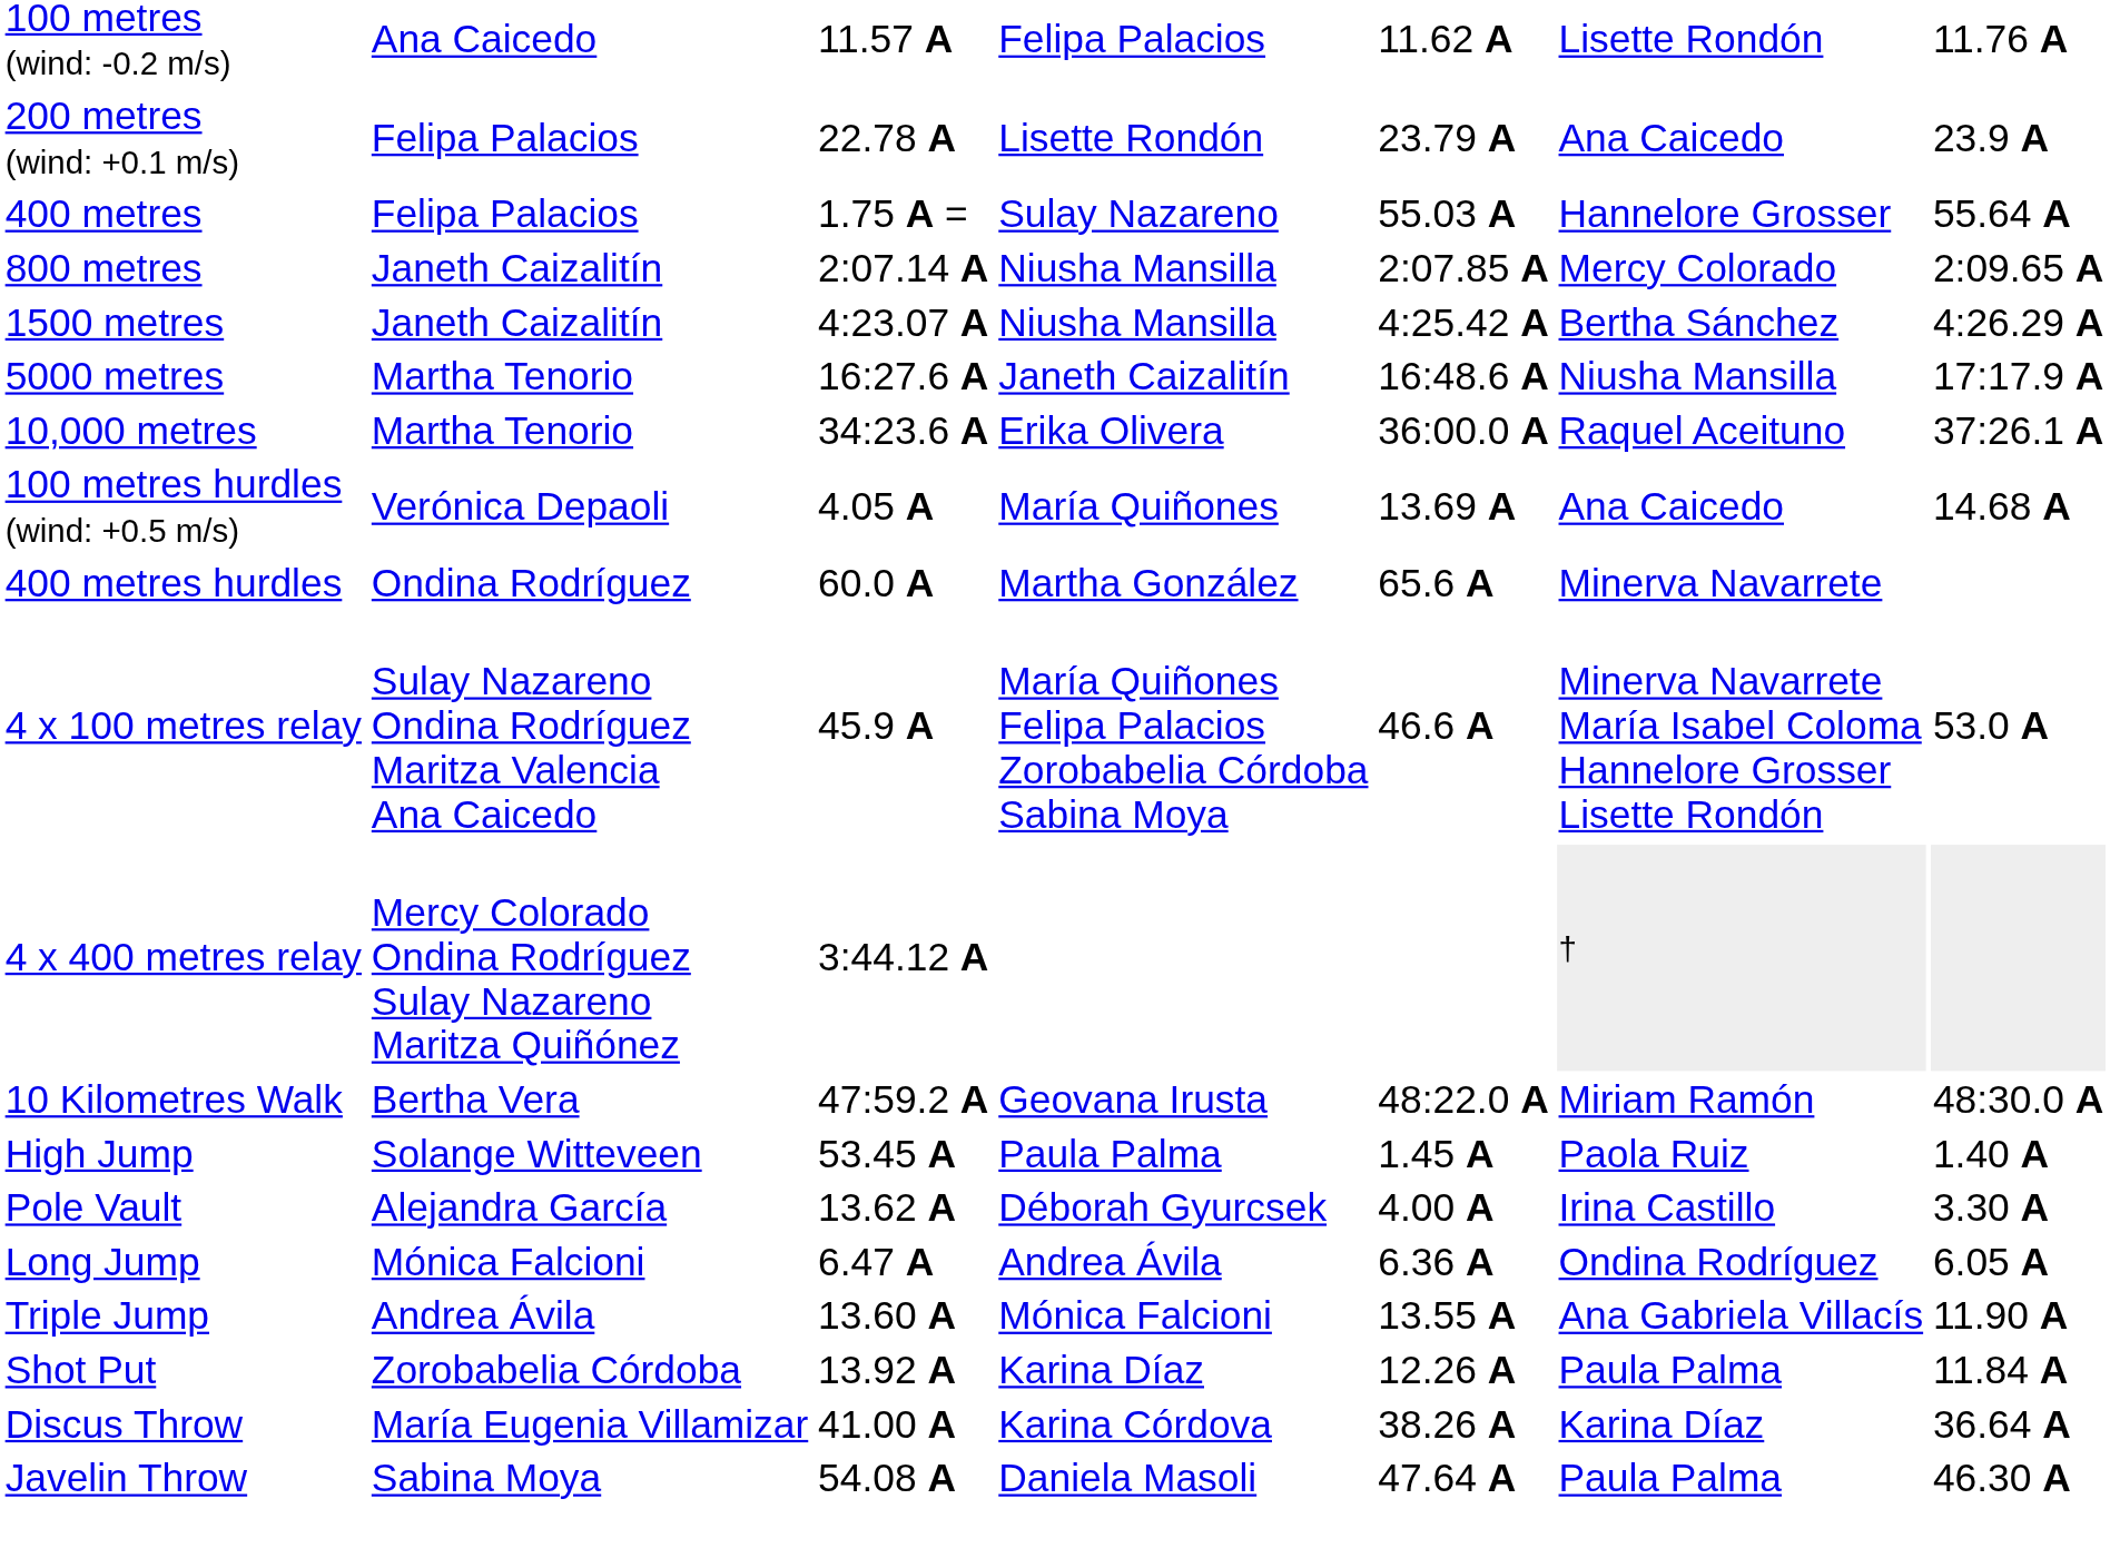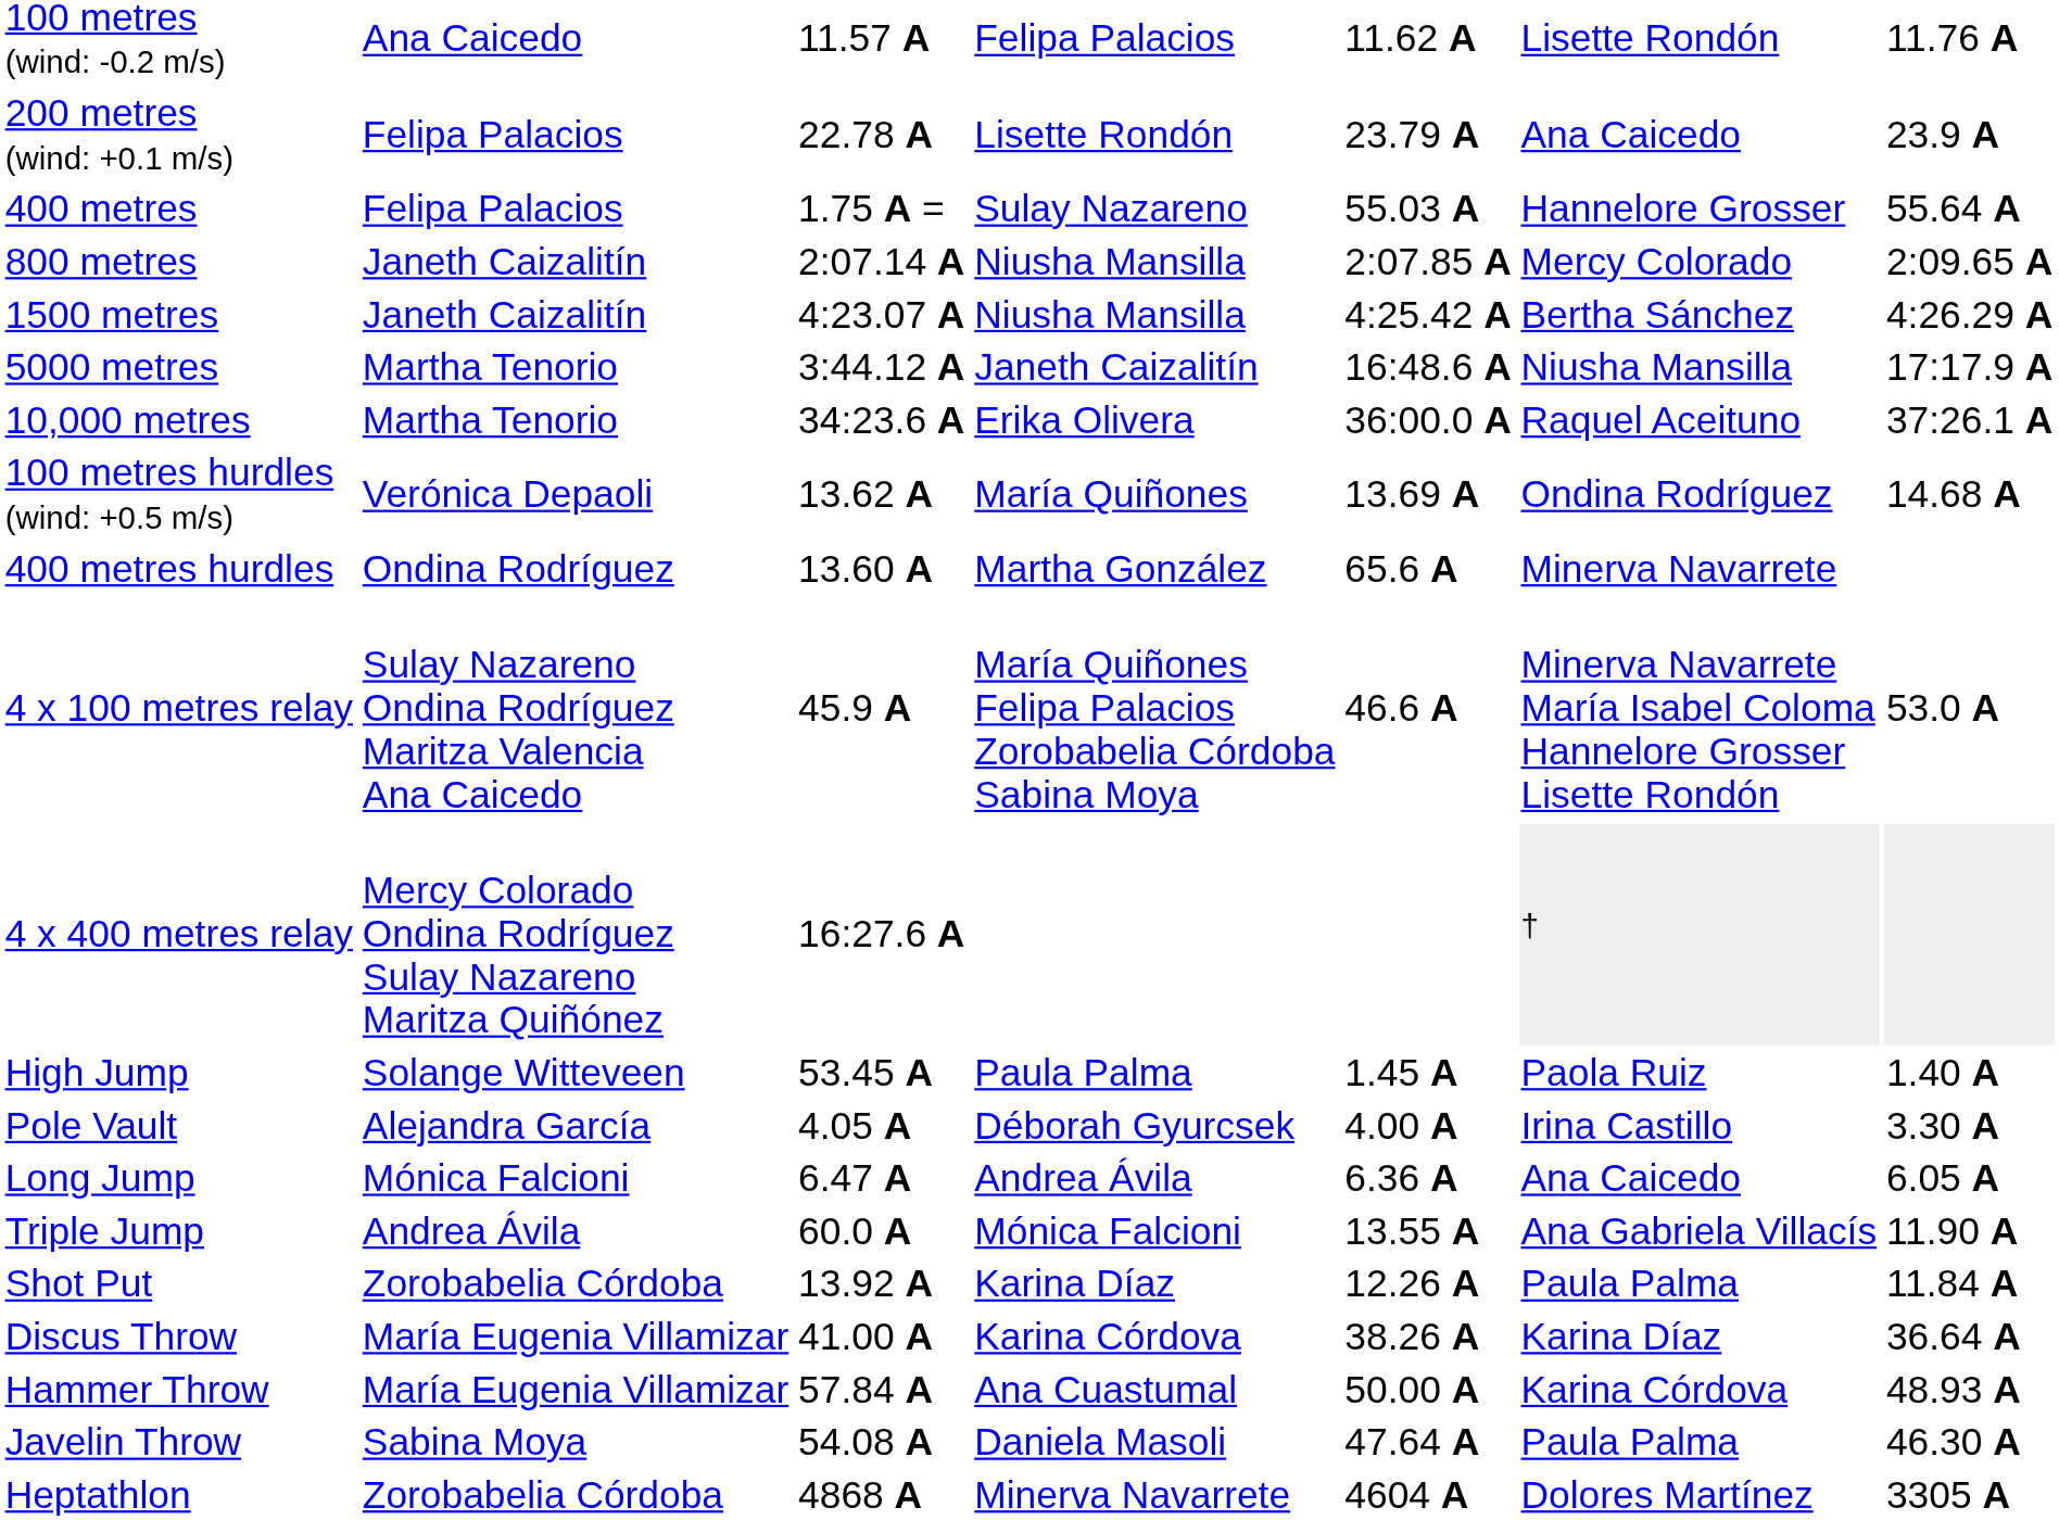 <table>
 <tr>
 <td><a href='#'>100 metres</a><br><small>(wind: -0.2 m/s)</small></td>
 <td><a href='#'>Ana Caicedo</a><br> </td>
 <td>11.57 <strong>A</strong> </td>
 <td><a href='#'>Felipa Palacios</a><br> </td>
 <td>11.62 <strong>A</strong></td>
 <td><a href='#'>Lisette Rondón</a><br> </td>
 <td>11.76 <strong>A</strong></td>
 </tr>
 <tr>
 <td><a href='#'>200 metres</a><br><small>(wind: +0.1 m/s)</small></td>
 <td><a href='#'>Felipa Palacios</a><br> </td>
 <td>22.78 <strong>A</strong> </td>
 <td><a href='#'>Lisette Rondón</a><br> </td>
 <td>23.79 <strong>A</strong></td>
 <td><a href='#'>Ana Caicedo</a><br> </td>
 <td>23.9 <strong>A</strong></td>
 </tr>
 <tr>
 <td><a href='#'>400 metres</a></td>
 <td><a href='#'>Felipa Palacios</a><br> </td>
 <td>1.75 <strong>A</strong> =</td>
 <td><a href='#'>Sulay Nazareno</a><br> </td>
 <td>55.03 <strong>A</strong></td>
 <td><a href='#'>Hannelore Grosser</a><br> </td>
 <td>55.64 <strong>A</strong></td>
 </tr>
 <tr>
 <td><a href='#'>800 metres</a></td>
 <td><a href='#'>Janeth Caizalitín</a><br> </td>
 <td>2:07.14 <strong>A</strong></td>
 <td><a href='#'>Niusha Mansilla</a><br> </td>
 <td>2:07.85 <strong>A</strong></td>
 <td><a href='#'>Mercy Colorado</a><br> </td>
 <td>2:09.65 <strong>A</strong></td>
 </tr>
 <tr>
 <td><a href='#'>1500 metres</a></td>
 <td><a href='#'>Janeth Caizalitín</a><br> </td>
 <td>4:23.07 <strong>A</strong></td>
 <td><a href='#'>Niusha Mansilla</a><br> </td>
 <td>4:25.42 <strong>A</strong></td>
 <td><a href='#'>Bertha Sánchez</a><br> </td>
 <td>4:26.29 <strong>A</strong></td>
 </tr>
 <tr>
 <td><a href='#'>5000 metres</a></td>
 <td><a href='#'>Martha Tenorio</a><br> </td>
-<td>16:27.6 <strong>A</strong> </td>
+<td>3:44.12 <strong>A</strong></td>
 <td><a href='#'>Janeth Caizalitín</a><br> </td>
 <td>16:48.6  <strong>A</strong></td>
 <td><a href='#'>Niusha Mansilla</a><br> </td>
 <td>17:17.9 <strong>A</strong></td>
 </tr>
 <tr>
 <td><a href='#'>10,000 metres</a></td>
 <td><a href='#'>Martha Tenorio</a><br> </td>
 <td>34:23.6 <strong>A</strong> </td>
 <td><a href='#'>Erika Olivera</a><br> </td>
 <td>36:00.0 <strong>A</strong></td>
 <td><a href='#'>Raquel Aceituno</a><br> </td>
 <td>37:26.1 <strong>A</strong></td>
 </tr>
 <tr>
 <td><a href='#'>100 metres hurdles</a><br><small>(wind: +0.5 m/s)</small></td>
 <td><a href='#'>Verónica Depaoli</a><br> </td>
-<td>4.05 <strong>A</strong> </td>
+<td>13.62 <strong>A</strong> </td>
 <td><a href='#'>María Quiñones</a><br> </td>
 <td>13.69 <strong>A</strong></td>
-<td><a href='#'>Ana Caicedo</a><br> </td>
+<td><a href='#'>Ondina Rodríguez</a><br> </td>
 <td>14.68 <strong>A</strong></td>
 </tr>
 <tr>
 <td><a href='#'>400 metres hurdles</a></td>
 <td><a href='#'>Ondina Rodríguez</a><br> </td>
-<td>60.0 <strong>A</strong></td>
+<td>13.60 <strong>A</strong> </td>
 <td><a href='#'>Martha González</a><br> </td>
 <td>65.6 <strong>A</strong></td>
 <td><a href='#'>Minerva Navarrete</a><br> </td>
 <td></td>
 </tr>
 <tr>
 <td><a href='#'>4 x 100 metres relay</a></td>
 <td><br><a href='#'>Sulay Nazareno</a><br> <a href='#'>Ondina Rodríguez</a><br> <a href='#'>Maritza Valencia</a><br> <a href='#'>Ana Caicedo</a></td>
 <td>45.9 <strong>A</strong></td>
 <td><br><a href='#'>María Quiñones</a><br><a href='#'>Felipa Palacios</a><br><a href='#'>Zorobabelia Córdoba</a><br><a href='#'>Sabina Moya</a></td>
 <td>46.6 <strong>A</strong></td>
 <td><br><a href='#'>Minerva Navarrete</a><br><a href='#'>María Isabel Coloma</a><br><a href='#'>Hannelore Grosser</a><br><a href='#'>Lisette Rondón</a></td>
 <td>53.0 <strong>A</strong></td>
 </tr>
 <tr>
 <td><a href='#'>4 x 400 metres relay</a></td>
 <td><br><a href='#'>Mercy Colorado</a><br><a href='#'>Ondina Rodríguez</a><br><a href='#'>Sulay Nazareno</a><br><a href='#'>Maritza Quiñónez</a></td>
-<td>3:44.12 <strong>A</strong></td>
+<td>16:27.6 <strong>A</strong> </td>
 <td></td>
 <td></td>
 <td bgcolor="#eeeeee"><sup>†</sup></td>
 <td bgcolor="#eeeeee"></td>
-</tr>
-<tr>
-<td><a href='#'>10 Kilometres Walk</a></td>
-<td><a href='#'>Bertha Vera</a><br> </td>
-<td>47:59.2 <strong>A</strong> </td>
-<td><a href='#'>Geovana Irusta</a><br> </td>
-<td>48:22.0 <strong>A</strong></td>
-<td><a href='#'>Miriam Ramón</a><br> </td>
-<td>48:30.0 <strong>A</strong></td>
 </tr>
 <tr>
 <td><a href='#'>High Jump</a></td>
 <td><a href='#'>Solange Witteveen</a><br> </td>
 <td>53.45 <strong>A</strong></td>
 <td><a href='#'>Paula Palma</a><br> </td>
 <td>1.45 <strong>A</strong></td>
 <td><a href='#'>Paola Ruiz</a><br> </td>
 <td>1.40 <strong>A</strong></td>
 </tr>
 <tr>
 <td><a href='#'>Pole Vault</a></td>
 <td><a href='#'>Alejandra García</a><br> </td>
-<td>13.62 <strong>A</strong> </td>
+<td>4.05 <strong>A</strong> </td>
 <td><a href='#'>Déborah Gyurcsek</a><br> </td>
 <td>4.00 <strong>A</strong></td>
 <td><a href='#'>Irina Castillo</a><br> </td>
 <td>3.30 <strong>A</strong></td>
 </tr>
 <tr>
 <td><a href='#'>Long Jump</a></td>
 <td><a href='#'>Mónica Falcioni</a><br> </td>
 <td>6.47 <strong>A</strong></td>
 <td><a href='#'>Andrea Ávila</a><br> </td>
 <td>6.36 <strong>A</strong></td>
-<td><a href='#'>Ondina Rodríguez</a><br> </td>
+<td><a href='#'>Ana Caicedo</a><br> </td>
 <td>6.05 <strong>A</strong></td>
 </tr>
 <tr>
 <td><a href='#'>Triple Jump</a></td>
 <td><a href='#'>Andrea Ávila</a><br> </td>
-<td>13.60 <strong>A</strong> </td>
+<td>60.0 <strong>A</strong></td>
 <td><a href='#'>Mónica Falcioni</a><br> </td>
 <td>13.55 <strong>A</strong></td>
 <td><a href='#'>Ana Gabriela Villacís</a><br> </td>
 <td>11.90 <strong>A</strong></td>
 </tr>
 <tr>
 <td><a href='#'>Shot Put</a></td>
 <td><a href='#'>Zorobabelia Córdoba</a><br> </td>
 <td>13.92 <strong>A</strong></td>
 <td><a href='#'>Karina Díaz</a><br> </td>
 <td>12.26 <strong>A</strong></td>
 <td><a href='#'>Paula Palma</a><br> </td>
 <td>11.84 <strong>A</strong></td>
 </tr>
 <tr>
 <td><a href='#'>Discus Throw</a></td>
 <td><a href='#'>María Eugenia Villamizar</a><br> </td>
 <td>41.00 <strong>A</strong></td>
 <td><a href='#'>Karina Córdova</a><br> </td>
 <td>38.26 <strong>A</strong></td>
 <td><a href='#'>Karina Díaz</a><br> </td>
 <td>36.64 <strong>A</strong></td>
 </tr>
 <tr>
+<td><a href='#'>Hammer Throw</a></td>
+<td><a href='#'>María Eugenia Villamizar</a><br> </td>
+<td>57.84 <strong>A</strong> </td>
+<td><a href='#'>Ana Cuastumal</a><br> </td>
+<td>50.00 <strong>A</strong></td>
+<td><a href='#'>Karina Córdova</a><br> </td>
+<td>48.93 <strong>A</strong></td>
+</tr>
+<tr>
 <td><a href='#'>Javelin Throw</a></td>
 <td><a href='#'>Sabina Moya</a><br> </td>
 <td>54.08 <strong>A</strong></td>
 <td><a href='#'>Daniela Masoli</a><br> </td>
 <td>47.64 <strong>A</strong></td>
 <td><a href='#'>Paula Palma</a><br> </td>
 <td>46.30 <strong>A</strong></td>
 </tr>
+<tr>
+<td><a href='#'>Heptathlon</a></td>
+<td><a href='#'>Zorobabelia Córdoba</a><br> </td>
+<td>4868 <strong>A</strong></td>
+<td><a href='#'>Minerva Navarrete</a><br> </td>
+<td>4604 <strong>A</strong></td>
+<td><a href='#'>Dolores Martínez</a><br> </td>
+<td>3305 <strong>A</strong></td>
+</tr>
 </table>
